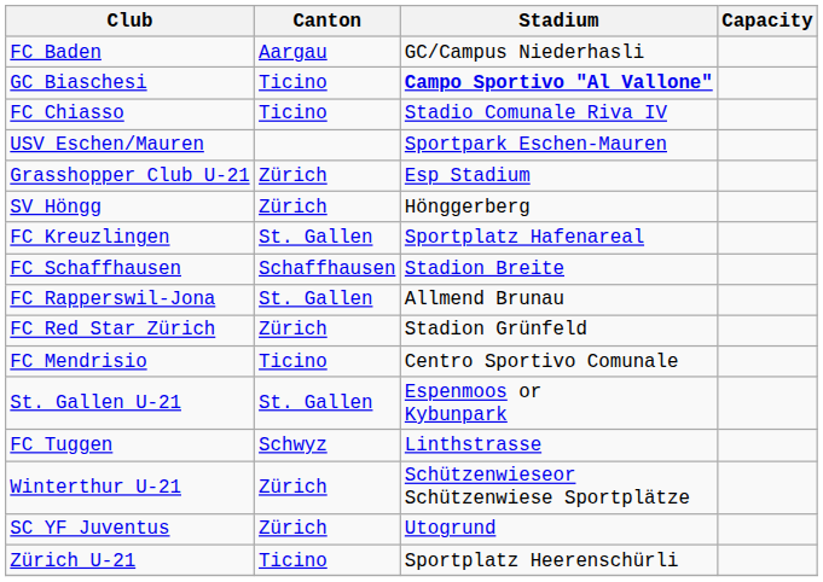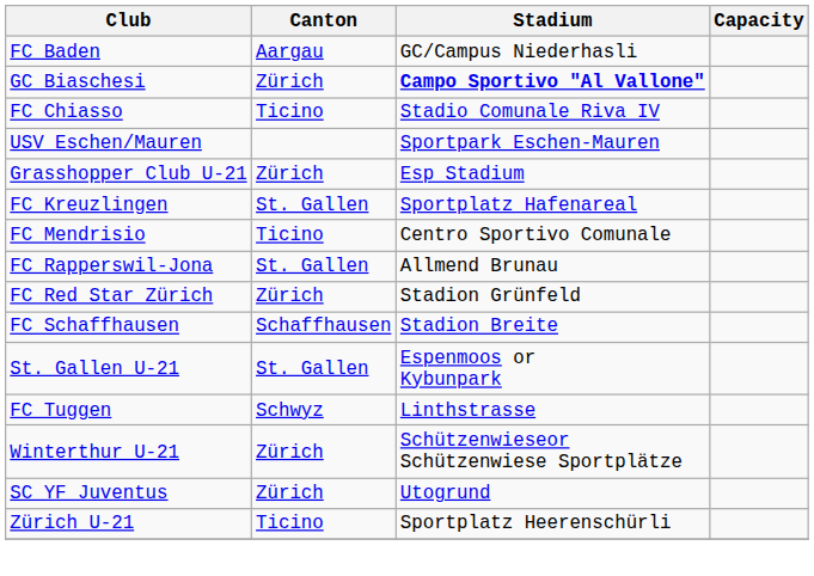 <table class="wikitable">
 <tr>
 <th>Club</th>
 <th>Canton</th>
 <th>Stadium</th>
 <th>Capacity</th>
 </tr>
 <tr>
 <td><a href='#'>FC Baden</a></td>
 <td><a href='#'>Aargau</a></td>
 <td>GC/Campus Niederhasli</td>
 <td></td>
 </tr>
 <tr>
 <td><a href='#'>GC Biaschesi</a></td>
-<td><a href='#'>Ticino</a></td>
+<td><a href='#'>Zürich</a></td>
 <td><strong><a href='#'>Campo Sportivo "Al Vallone"</a></strong></td>
 <td></td>
 </tr>
 <tr>
 <td><a href='#'>FC Chiasso</a></td>
 <td><a href='#'>Ticino</a></td>
 <td><a href='#'>Stadio Comunale Riva IV</a></td>
 <td></td>
 </tr>
 <tr>
 <td><a href='#'>USV Eschen/Mauren</a></td>
 <td></td>
 <td><a href='#'>Sportpark Eschen-Mauren</a></td>
 <td></td>
 </tr>
 <tr>
 <td><a href='#'>Grasshopper Club U-21</a></td>
 <td><a href='#'>Zürich</a></td>
 <td><a href='#'>Esp Stadium</a></td>
 <td></td>
 </tr>
 <tr>
-<td><a href='#'>SV Höngg</a></td>
-<td><a href='#'>Zürich</a></td>
-<td>Hönggerberg</td>
-<td></td>
-</tr>
-<tr>
 <td><a href='#'>FC Kreuzlingen</a></td>
 <td><a href='#'>St. Gallen</a></td>
 <td><a href='#'>Sportplatz Hafenareal</a></td>
 <td></td>
 </tr>
 <tr>
-<td><a href='#'>FC Schaffhausen</a></td>
-<td><a href='#'>Schaffhausen</a></td>
-<td><a href='#'>Stadion Breite</a></td>
+<td><a href='#'>FC Mendrisio</a></td>
+<td><a href='#'>Ticino</a></td>
+<td>Centro Sportivo Comunale</td>
 <td></td>
 </tr>
 <tr>
 <td><a href='#'>FC Rapperswil-Jona</a></td>
 <td><a href='#'>St. Gallen</a></td>
 <td>Allmend Brunau</td>
 <td></td>
 </tr>
 <tr>
 <td><a href='#'>FC Red Star Zürich</a></td>
 <td><a href='#'>Zürich</a></td>
 <td>Stadion Grünfeld</td>
 <td></td>
 </tr>
 <tr>
-<td><a href='#'>FC Mendrisio</a></td>
-<td><a href='#'>Ticino</a></td>
-<td>Centro Sportivo Comunale</td>
+<td><a href='#'>FC Schaffhausen</a></td>
+<td><a href='#'>Schaffhausen</a></td>
+<td><a href='#'>Stadion Breite</a></td>
 <td></td>
 </tr>
 <tr>
 <td><a href='#'>St. Gallen U-21</a></td>
 <td><a href='#'>St. Gallen</a></td>
 <td><a href='#'>Espenmoos</a> or<br><a href='#'>Kybunpark</a></td>
 <td><br></td>
 </tr>
 <tr>
 <td><a href='#'>FC Tuggen</a></td>
 <td><a href='#'>Schwyz</a></td>
 <td><a href='#'>Linthstrasse</a></td>
 <td></td>
 </tr>
 <tr>
 <td><a href='#'>Winterthur U-21</a></td>
 <td><a href='#'>Zürich</a></td>
 <td><a href='#'>Schützenwieseor</a><br>Schützenwiese Sportplätze</td>
 <td><br></td>
 </tr>
 <tr>
 <td><a href='#'>SC YF Juventus</a></td>
 <td><a href='#'>Zürich</a></td>
 <td><a href='#'>Utogrund</a></td>
 <td></td>
 </tr>
 <tr>
 <td><a href='#'>Zürich U-21</a></td>
 <td><a href='#'>Ticino</a></td>
 <td>Sportplatz Heerenschürli</td>
 <td></td>
 </tr>
 <tr>
 </tr>
 </table>
